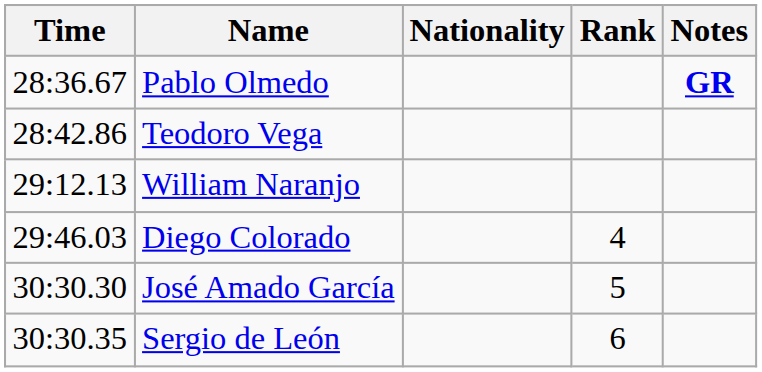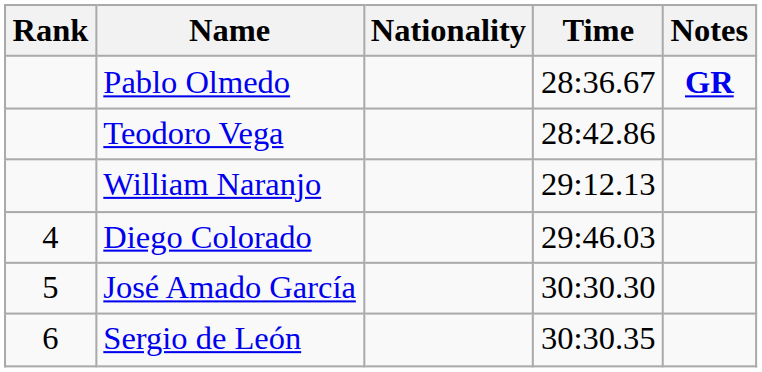 <table class="wikitable sortable" style="text-align:center">
 <tr>
-<th>Time</th>
+<th>Rank</th>
 <th>Name</th>
 <th>Nationality</th>
-<th>Rank</th>
+<th>Time</th>
 <th>Notes</th>
 </tr>
 <tr>
-<td>28:36.67</td>
+<td></td>
 <td align=left><a href='#'>Pablo Olmedo</a></td>
 <td align=left></td>
-<td></td>
+<td>28:36.67</td>
 <td><strong><a href='#'>GR</a></strong></td>
 </tr>
 <tr>
-<td>28:42.86</td>
+<td></td>
 <td align=left><a href='#'>Teodoro Vega</a></td>
 <td align=left></td>
-<td></td>
+<td>28:42.86</td>
 <td></td>
 </tr>
 <tr>
-<td>29:12.13</td>
+<td></td>
 <td align=left><a href='#'>William Naranjo</a></td>
 <td align=left></td>
-<td></td>
+<td>29:12.13</td>
 <td></td>
 </tr>
 <tr>
-<td>29:46.03</td>
+<td>4</td>
 <td align=left><a href='#'>Diego Colorado</a></td>
 <td align=left></td>
-<td>4</td>
+<td>29:46.03</td>
 <td></td>
 </tr>
 <tr>
-<td>30:30.30</td>
+<td>5</td>
 <td align=left><a href='#'>José Amado García</a></td>
 <td align=left></td>
-<td>5</td>
+<td>30:30.30</td>
 <td></td>
 </tr>
 <tr>
-<td>30:30.35</td>
+<td>6</td>
 <td align=left><a href='#'>Sergio de León</a></td>
 <td align=left></td>
-<td>6</td>
+<td>30:30.35</td>
 <td></td>
 </tr>
 </table>
